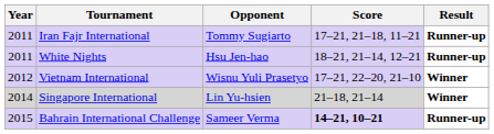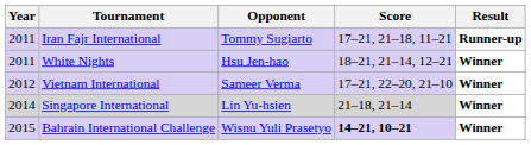 <table class="sortable wikitable" style="font-size: 90%;">
 <tr>
 <th>Year</th>
 <th>Tournament</th>
 <th>Opponent</th>
 <th>Score</th>
 <th>Result</th>
 </tr>
 <tr style="background:#D8CEF6">
 <td align="center">2011</td>
 <td align="left"><a href='#'>Iran Fajr International</a></td>
 <td align="left"> <a href='#'>Tommy Sugiarto</a></td>
 <td align="left">17–21, 21–18, 11–21</td>
 <td style="text-align:left; background:white"> <strong>Runner-up</strong></td>
 </tr>
 <tr style="background:#D8CEF6">
 <td align="center">2011</td>
 <td align="left"><a href='#'>White Nights</a></td>
 <td align="left"> <a href='#'>Hsu Jen-hao</a></td>
 <td align="left">18–21, 21–14, 12–21</td>
-<td style="text-align:left; background:white"> <strong>Runner-up</strong></td>
+<td style="text-align:left; background:white"> <strong>Winner</strong></td>
 </tr>
 <tr style="background:#D8CEF6">
 <td align="center">2012</td>
 <td align="left"><a href='#'>Vietnam International</a></td>
-<td align="left"> <a href='#'>Wisnu Yuli Prasetyo</a></td>
+<td align="left"> <a href='#'>Sameer Verma</a></td>
 <td align="left">17–21, 22–20, 21–10</td>
 <td style="text-align:left; background:white"> <strong>Winner</strong></td>
 </tr>
 <tr style="background:#D5D5D5">
 <td align="center">2014</td>
 <td align="left"><a href='#'>Singapore International</a></td>
 <td align="left"> <a href='#'>Lin Yu-hsien</a></td>
 <td align="left">21–18, 21–14</td>
 <td style="text-align:left; background:white"> <strong>Winner</strong></td>
 </tr>
 <tr style="background:#D8CEF6">
 <td align="center">2015</td>
 <td align="left"><a href='#'>Bahrain International Challenge</a></td>
-<td align="left"> <a href='#'>Sameer Verma</a></td>
+<td align="left"> <a href='#'>Wisnu Yuli Prasetyo</a></td>
 <td align="left"><strong>14–21, 10–21</strong></td>
-<td style="text-align:left; background:white"> <strong>Runner-up</strong></td>
+<td style="text-align:left; background:white"> <strong>Winner</strong></td>
 </tr>
 </table>
